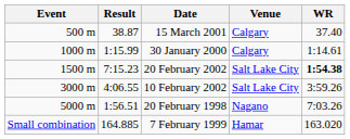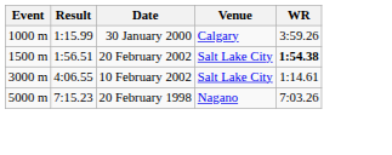 <table class="wikitable" style="text-align:right">
 <tr>
 <th>Event</th>
 <th>Result</th>
 <th>Date</th>
 <th>Venue</th>
 <th>WR</th>
 </tr>
 <tr>
-<td>500 m</td>
-<td>38.87</td>
-<td>15 March 2001</td>
-<td align="left"><a href='#'>Calgary</a></td>
-<td>37.40</td>
-</tr>
-<tr>
 <td>1000 m</td>
 <td>1:15.99</td>
 <td>30 January 2000</td>
 <td align="left"><a href='#'>Calgary</a></td>
-<td>1:14.61</td>
+<td>3:59.26</td>
 </tr>
 <tr>
 <td>1500 m</td>
-<td>7:15.23</td>
+<td>1:56.51</td>
 <td>20 February 2002</td>
 <td align="left"><a href='#'>Salt Lake City</a></td>
 <td><strong>1:54.38</strong></td>
 </tr>
 <tr>
 <td>3000 m</td>
 <td>4:06.55</td>
 <td>10 February 2002</td>
 <td align="left"><a href='#'>Salt Lake City</a></td>
-<td>3:59.26</td>
+<td>1:14.61</td>
 </tr>
 <tr>
 <td>5000 m</td>
-<td>1:56.51</td>
+<td>7:15.23</td>
 <td>20 February 1998</td>
 <td align="left"><a href='#'>Nagano</a></td>
 <td>7:03.26</td>
 </tr>
-<tr>
-<td><a href='#'>Small combination</a></td>
-<td>164.885</td>
-<td>7 February 1999</td>
-<td align="left"><a href='#'>Hamar</a></td>
-<td>163.020</td>
-</tr>
 </table>
